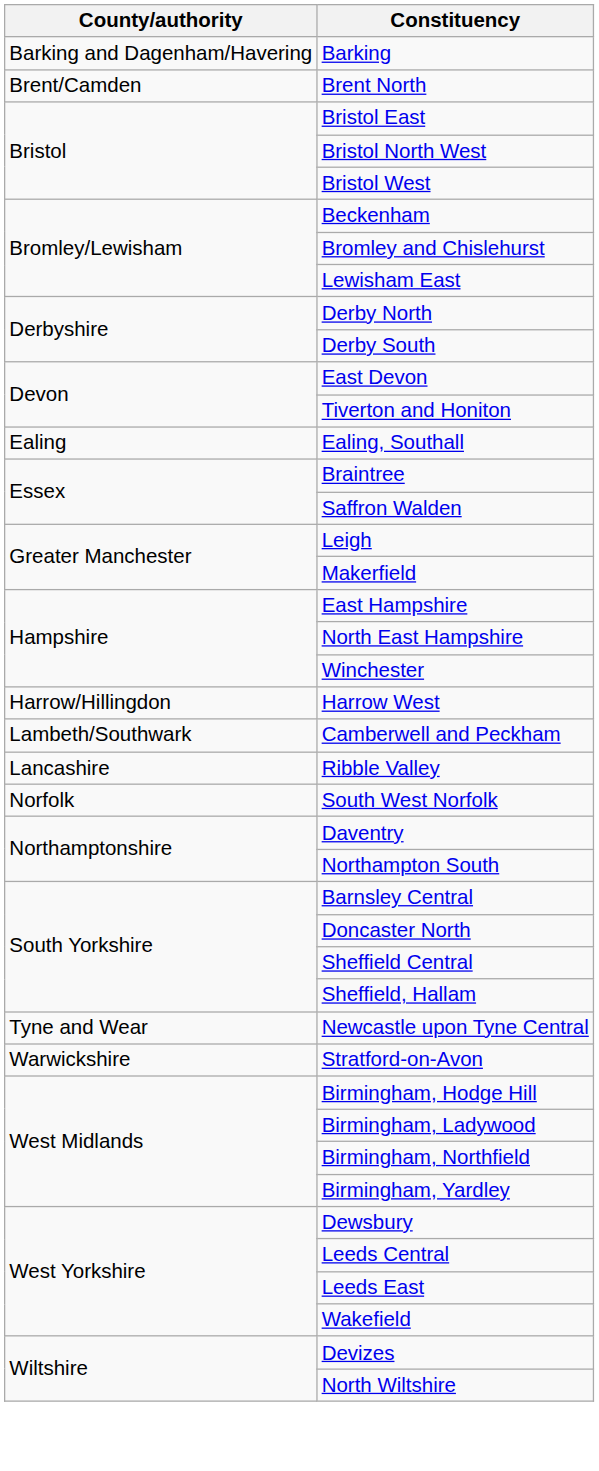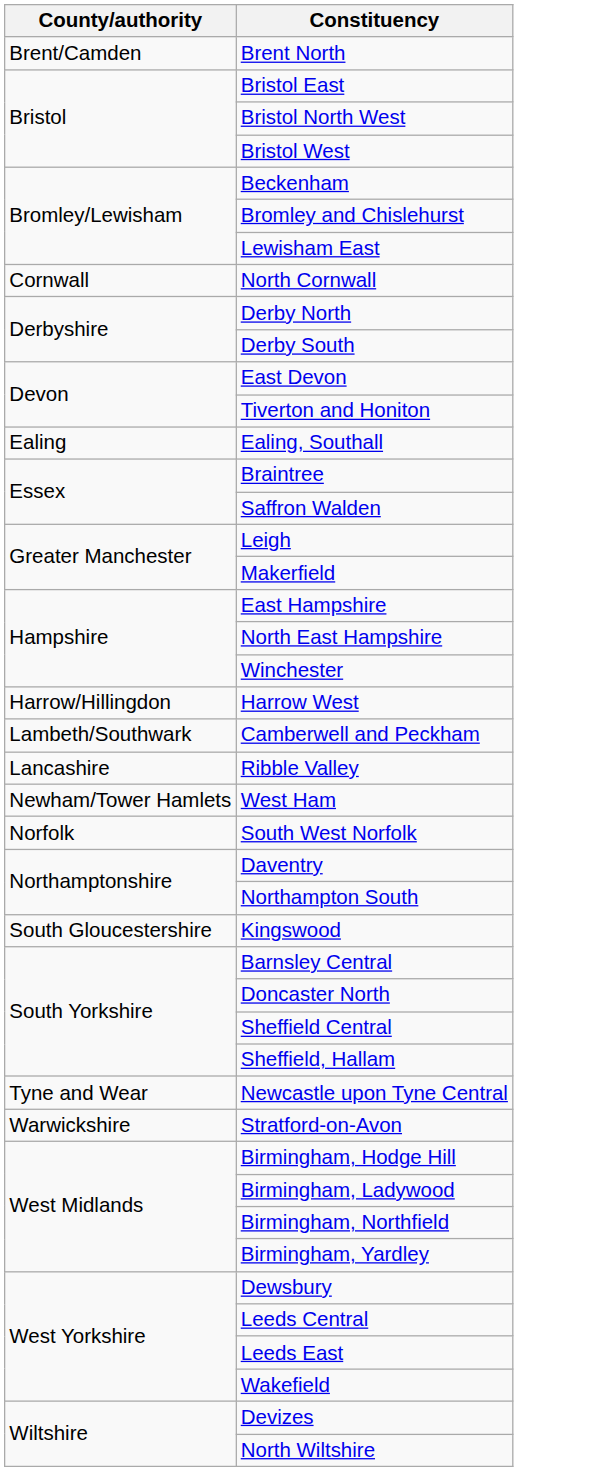 <table class="wikitable">
 <tr>
 <th>County/authority</th>
 <th>Constituency</th>
-</tr>
-<tr>
-<td>Barking and Dagenham/Havering</td>
-<td><a href='#'>Barking</a></td>
 </tr>
 <tr>
 <td>Brent/Camden</td>
 <td><a href='#'>Brent North</a></td>
 </tr>
 <tr>
 <td rowspan="3">Bristol</td>
 <td><a href='#'>Bristol East</a></td>
 </tr>
 <tr>
 <td><a href='#'>Bristol North West</a></td>
 </tr>
 <tr>
 <td><a href='#'>Bristol West</a></td>
 </tr>
 <tr>
 <td rowspan="3">Bromley/Lewisham</td>
 <td><a href='#'>Beckenham</a></td>
 </tr>
 <tr>
 <td><a href='#'>Bromley and Chislehurst</a></td>
 </tr>
 <tr>
 <td><a href='#'>Lewisham East</a></td>
+</tr>
+<tr>
+<td>Cornwall</td>
+<td><a href='#'>North Cornwall</a></td>
 </tr>
 <tr>
 <td rowspan="2">Derbyshire</td>
 <td><a href='#'>Derby North</a></td>
 </tr>
 <tr>
 <td><a href='#'>Derby South</a></td>
 </tr>
 <tr>
 <td rowspan="2">Devon</td>
 <td><a href='#'>East Devon</a></td>
 </tr>
 <tr>
 <td><a href='#'>Tiverton and Honiton</a></td>
 </tr>
 <tr>
 <td>Ealing</td>
 <td><a href='#'>Ealing, Southall</a></td>
 </tr>
 <tr>
 <td rowspan="2">Essex</td>
 <td><a href='#'>Braintree</a></td>
 </tr>
 <tr>
 <td><a href='#'>Saffron Walden</a></td>
 </tr>
 <tr>
 <td rowspan="2">Greater Manchester</td>
 <td><a href='#'>Leigh</a></td>
 </tr>
 <tr>
 <td><a href='#'>Makerfield</a></td>
 </tr>
 <tr>
 <td rowspan="3">Hampshire</td>
 <td><a href='#'>East Hampshire</a></td>
 </tr>
 <tr>
 <td><a href='#'>North East Hampshire</a></td>
 </tr>
 <tr>
 <td><a href='#'>Winchester</a></td>
 </tr>
 <tr>
 <td>Harrow/Hillingdon</td>
 <td><a href='#'>Harrow West</a></td>
 </tr>
 <tr>
 <td>Lambeth/Southwark</td>
 <td><a href='#'>Camberwell and Peckham</a></td>
 </tr>
 <tr>
 <td>Lancashire</td>
 <td><a href='#'>Ribble Valley</a></td>
 </tr>
 <tr>
+<td>Newham/Tower Hamlets</td>
+<td><a href='#'>West Ham</a></td>
+</tr>
+<tr>
 <td>Norfolk</td>
 <td><a href='#'>South West Norfolk</a></td>
 </tr>
 <tr>
 <td rowspan="2">Northamptonshire</td>
 <td><a href='#'>Daventry</a></td>
 </tr>
 <tr>
 <td><a href='#'>Northampton South</a></td>
+</tr>
+<tr>
+<td>South Gloucestershire</td>
+<td><a href='#'>Kingswood</a></td>
 </tr>
 <tr>
 <td rowspan="4">South Yorkshire</td>
 <td><a href='#'>Barnsley Central</a></td>
 </tr>
 <tr>
 <td><a href='#'>Doncaster North</a></td>
 </tr>
 <tr>
 <td><a href='#'>Sheffield Central</a></td>
 </tr>
 <tr>
 <td><a href='#'>Sheffield, Hallam</a></td>
 </tr>
 <tr>
 <td>Tyne and Wear</td>
 <td><a href='#'>Newcastle upon Tyne Central</a></td>
 </tr>
 <tr>
 <td>Warwickshire</td>
 <td><a href='#'>Stratford-on-Avon</a></td>
 </tr>
 <tr>
 <td rowspan="4">West Midlands</td>
 <td><a href='#'>Birmingham, Hodge Hill</a></td>
 </tr>
 <tr>
 <td><a href='#'>Birmingham, Ladywood</a></td>
 </tr>
 <tr>
 <td><a href='#'>Birmingham, Northfield</a></td>
 </tr>
 <tr>
 <td><a href='#'>Birmingham, Yardley</a></td>
 </tr>
 <tr>
 <td rowspan="4">West Yorkshire</td>
 <td><a href='#'>Dewsbury</a></td>
 </tr>
 <tr>
 <td><a href='#'>Leeds Central</a></td>
 </tr>
 <tr>
 <td><a href='#'>Leeds East</a></td>
 </tr>
 <tr>
 <td><a href='#'>Wakefield</a></td>
 </tr>
 <tr>
 <td rowspan="2">Wiltshire</td>
 <td><a href='#'>Devizes</a></td>
 </tr>
 <tr>
 <td><a href='#'>North Wiltshire</a></td>
 </tr>
 </table>
